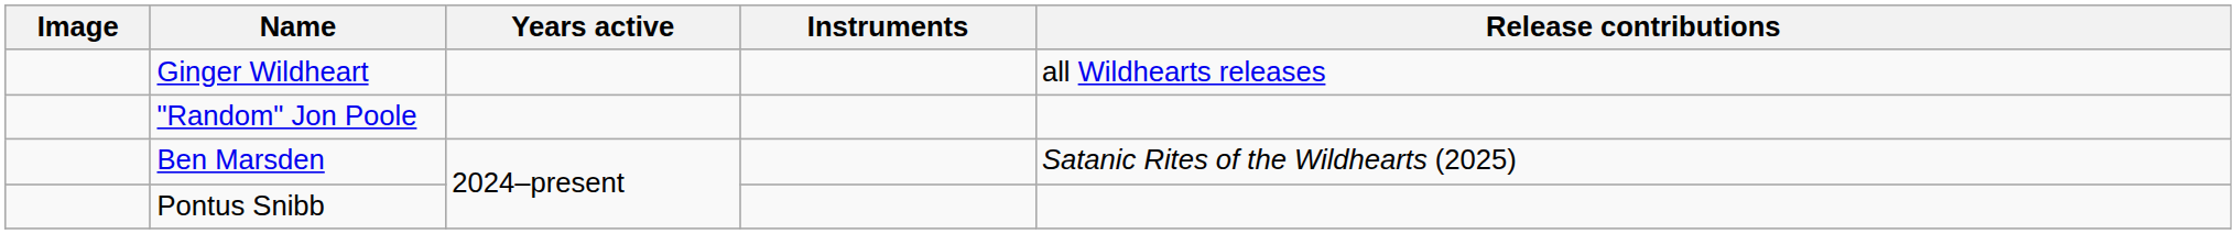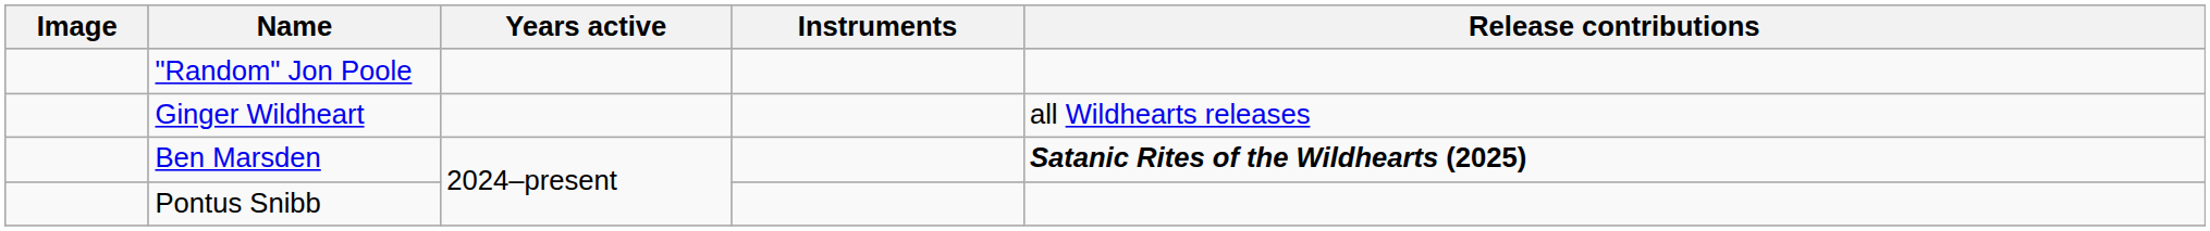 <table class="wikitable" width="100%">
 <tr>
 <th width="75">Image</th>
 <th width="160">Name</th>
 <th width="160">Years active</th>
 <th width="160">Instruments</th>
 <th>Release contributions</th>
 </tr>
 <tr>
 <td></td>
+<td><a href='#'>"Random" Jon Poole</a></td>
+<td></td>
+<td></td>
+<td></td>
+</tr>
+<tr>
+<td></td>
 <td><a href='#'>Ginger Wildheart</a><br></td>
 <td></td>
 <td></td>
 <td>all <a href='#'>Wildhearts releases</a></td>
 </tr>
 <tr>
 <td></td>
-<td><a href='#'>"Random" Jon Poole</a></td>
-<td></td>
-<td></td>
-<td></td>
-</tr>
-<tr>
-<td></td>
 <td><a href='#'>Ben Marsden</a></td>
 <td rowspan="2">2024–present</td>
 <td></td>
-<td><em>Satanic Rites of the Wildhearts</em> (2025)</td>
+<td><strong><em>Satanic Rites of the Wildhearts</em> (2025)</strong></td>
 </tr>
 <tr>
 <td></td>
 <td>Pontus Snibb</td>
 <td></td>
 <td></td>
 </tr>
 </table>
